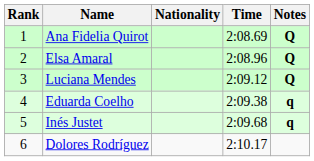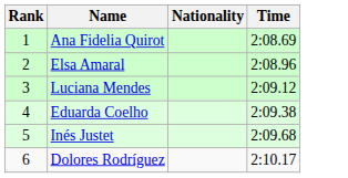 <table class="wikitable sortable" style="text-align:center">
 <tr>
 <th>Rank</th>
 <th>Name</th>
 <th>Nationality</th>
 <th>Time</th>
-<th>Notes</th>
 </tr>
 <tr bgcolor=ccffcc>
 <td align=center>1</td>
 <td align=left><a href='#'>Ana Fidelia Quirot</a></td>
 <td align=left></td>
 <td>2:08.69</td>
-<td><strong>Q</strong></td>
 </tr>
 <tr bgcolor=ccffcc>
 <td align=center>2</td>
 <td align=left><a href='#'>Elsa Amaral</a></td>
 <td align=left></td>
 <td>2:08.96</td>
-<td><strong>Q</strong></td>
 </tr>
 <tr bgcolor=ccffcc>
 <td align=center>3</td>
 <td align=left><a href='#'>Luciana Mendes</a></td>
 <td align=left></td>
 <td>2:09.12</td>
-<td><strong>Q</strong></td>
 </tr>
 <tr bgcolor=ddffdd>
 <td align=center>4</td>
 <td align=left><a href='#'>Eduarda Coelho</a></td>
 <td align=left></td>
 <td>2:09.38</td>
-<td><strong>q</strong></td>
 </tr>
 <tr bgcolor=ddffdd>
 <td align=center>5</td>
 <td align=left><a href='#'>Inés Justet</a></td>
 <td align=left></td>
 <td>2:09.68</td>
-<td><strong>q</strong></td>
 </tr>
 <tr>
 <td align=center>6</td>
 <td align=left><a href='#'>Dolores Rodríguez</a></td>
 <td align=left></td>
 <td>2:10.17</td>
-<td></td>
 </tr>
 </table>
